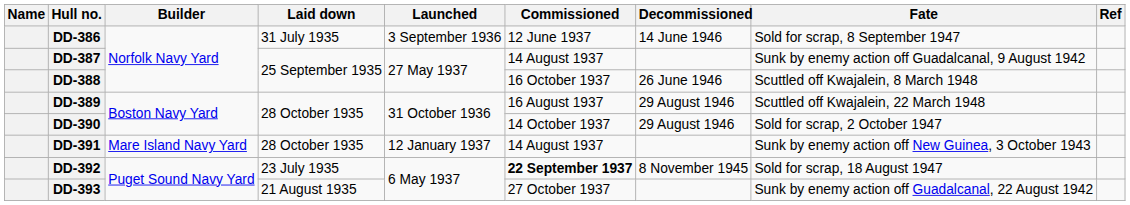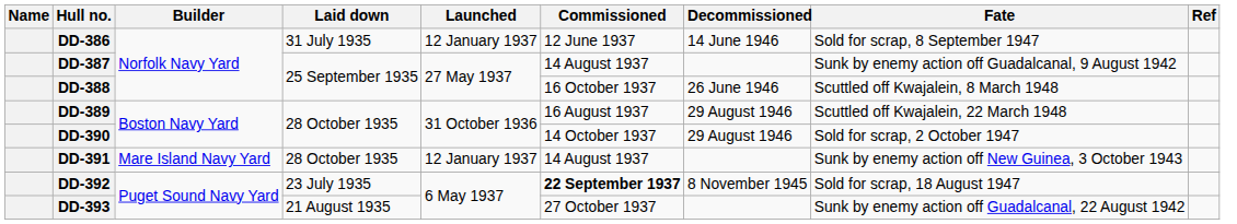 <table class="wikitable sortable plainrowheaders">
 <tr>
 <th scope="col">Name</th>
 <th scope="col">Hull no.</th>
 <th scope="col" style="max-width: 9em;">Builder</th>
 <th scope="col" style="max-width: 6em;">Laid down</th>
 <th scope="col" style="max-width: 6em;">Launched</th>
 <th scope="col" style="max-width: 6em;">Commissioned</th>
 <th scope="col" style="max-width: 6em;">Decommissioned</th>
 <th scope="col">Fate</th>
 <th scope="col">Ref</th>
 </tr>
 <tr>
 <th scope="row"></th>
 <th scope="row" style="white-space: nowrap;">DD-386</th>
 <td rowspan=3><a href='#'>Norfolk Navy Yard</a></td>
 <td>31 July 1935</td>
-<td>3 September 1936</td>
+<td>12 January 1937</td>
 <td>12 June 1937</td>
 <td>14 June 1946</td>
 <td data-sort-value="8 September 1947">Sold for scrap, 8 September 1947</td>
 <td></td>
 </tr>
 <tr>
 <th scope="row"></th>
 <th scope="row">DD-387</th>
 <td rowspan=2>25 September 1935</td>
 <td rowspan=2>27 May 1937</td>
 <td>14 August 1937</td>
 <td></td>
 <td data-sort-value="9 August 1942">Sunk by enemy action off Guadalcanal, 9 August 1942</td>
 <td></td>
 </tr>
 <tr>
 <th scope="row"></th>
 <th scope="row">DD-388</th>
 <td>16 October 1937</td>
 <td>26 June 1946</td>
 <td data-sort-value="8 March 1948">Scuttled off Kwajalein, 8 March 1948</td>
 <td></td>
 </tr>
 <tr>
 <th scope="row"></th>
 <th scope="row">DD-389</th>
 <td rowspan=2><a href='#'>Boston Navy Yard</a></td>
 <td rowspan=2>28 October 1935</td>
 <td rowspan=2>31 October 1936</td>
 <td>16 August 1937</td>
 <td>29 August 1946</td>
 <td data-sort-value="22 March 1948">Scuttled off Kwajalein, 22 March 1948</td>
 <td></td>
 </tr>
 <tr>
 <th scope="row"></th>
 <th scope="row">DD-390</th>
 <td>14 October 1937</td>
 <td>29 August 1946</td>
 <td data-sort-value="2 October 1947">Sold for scrap, 2 October 1947</td>
 <td></td>
 </tr>
 <tr>
 <th scope="row"></th>
 <th scope="row">DD-391</th>
 <td><a href='#'>Mare Island Navy Yard</a></td>
 <td>28 October 1935</td>
 <td>12 January 1937</td>
 <td>14 August 1937</td>
 <td></td>
 <td data-sort-value="3 October 1943">Sunk by enemy action off <a href='#'>New Guinea</a>, 3 October 1943</td>
 <td></td>
 </tr>
 <tr>
 <th scope="row"></th>
 <th scope="row">DD-392</th>
 <td rowspan=2><a href='#'>Puget Sound Navy Yard</a></td>
 <td>23 July 1935</td>
 <td rowspan=2>6 May 1937</td>
 <td><strong>22 September 1937</strong></td>
 <td>8 November 1945</td>
 <td data-sort-value="18 August 1947">Sold for scrap, 18 August 1947</td>
 <td></td>
 </tr>
 <tr>
 <th scope="row"></th>
 <th scope="row">DD-393</th>
 <td>21 August 1935</td>
 <td>27 October 1937</td>
 <td></td>
 <td data-sort-value="22 August 1942">Sunk by enemy action off <a href='#'>Guadalcanal</a>, 22 August 1942</td>
 <td></td>
 </tr>
 </table>
